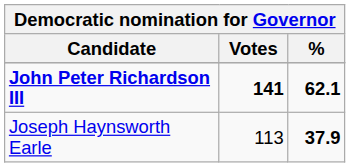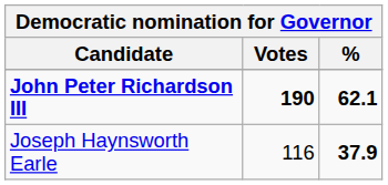 <table class="wikitable" style="background: #f9f9f9; font-size: 95%;">
 <tr style="background-color:#E9E9E9">
 <th colspan="4">Democratic nomination for <a href='#'>Governor</a></th>
 </tr>
 <tr style="background-color:#E9E9E9">
 <th style="width: 170px">Candidate</th>
 <th style="width: 50px">Votes</th>
 <th style="width: 40px">%</th>
 </tr>
 <tr>
 </tr>
 <tr>
 <td><strong><a href='#'>John Peter Richardson III</a></strong></td>
-<td align="right"><strong>141</strong></td>
+<td align="right"><strong>190</strong></td>
 <td align="right"><strong>62.1</strong></td>
 </tr>
 <tr>
 <td><a href='#'>Joseph Haynsworth Earle</a></td>
-<td align="right">113</td>
+<td align="right">116</td>
 <td align="right"><strong>37.9</strong></td>
 </tr>
 </table>
